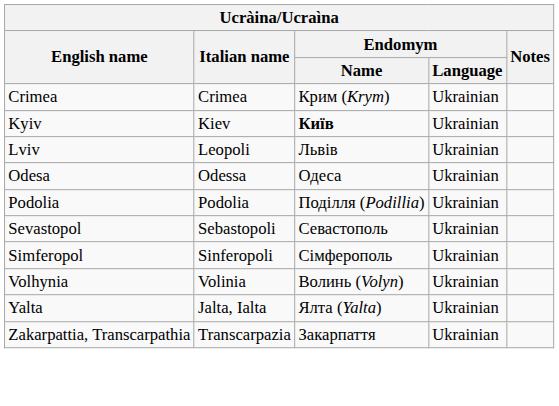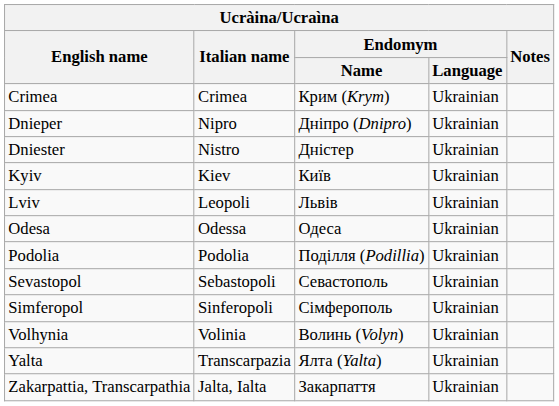 <table class="wikitable sortable">
 <tr>
 <th colspan="5"> Ucràina/Ucraìna</th>
 </tr>
 <tr>
 <th rowspan="2">English name</th>
 <th rowspan="2">Italian name</th>
 <th colspan="2">Endomym</th>
 <th rowspan="2">Notes</th>
 </tr>
 <tr>
 <th>Name</th>
 <th>Language</th>
 </tr>
 <tr>
 <td>Crimea</td>
 <td>Crimea</td>
 <td>Крим (<em>Krym</em>)</td>
 <td>Ukrainian</td>
 <td></td>
 </tr>
 <tr>
+<td>Dnieper</td>
+<td>Nipro</td>
+<td>Дніпро (<em>Dnipro</em>)</td>
+<td>Ukrainian</td>
+<td></td>
+</tr>
+<tr>
+<td>Dniester</td>
+<td>Nistro</td>
+<td>Дністер</td>
+<td>Ukrainian</td>
+<td></td>
+</tr>
+<tr>
 <td>Kyiv</td>
 <td>Kiev</td>
-<td><strong>Київ</strong></td>
+<td>Київ</td>
 <td>Ukrainian</td>
 <td></td>
 </tr>
 <tr>
 <td>Lviv</td>
 <td>Leopoli</td>
 <td>Львів</td>
 <td>Ukrainian</td>
 <td></td>
 </tr>
 <tr>
 <td>Odesa</td>
 <td>Odessa</td>
 <td>Одеса</td>
 <td>Ukrainian</td>
 <td></td>
 </tr>
 <tr>
 <td>Podolia</td>
 <td>Podolia</td>
 <td>Поділля (<em>Podillia</em>)</td>
 <td>Ukrainian</td>
 <td></td>
 </tr>
 <tr>
 <td>Sevastopol</td>
 <td>Sebastopoli</td>
 <td>Севастополь</td>
 <td>Ukrainian</td>
 <td></td>
 </tr>
 <tr>
 <td>Simferopol</td>
 <td>Sinferopoli</td>
 <td>Сімферополь</td>
 <td>Ukrainian</td>
 <td></td>
 </tr>
 <tr>
 <td>Volhynia</td>
 <td>Volinia</td>
 <td>Волинь (<em>Volyn</em>)</td>
 <td>Ukrainian</td>
 <td></td>
 </tr>
 <tr>
 <td>Yalta</td>
-<td>Jalta, Ialta</td>
+<td>Transcarpazia</td>
 <td>Ялта (<em>Yalta</em>)</td>
 <td>Ukrainian</td>
 <td></td>
 </tr>
 <tr>
 <td>Zakarpattia, Transcarpathia</td>
-<td>Transcarpazia</td>
+<td>Jalta, Ialta</td>
 <td>Закарпаття</td>
 <td>Ukrainian</td>
 <td></td>
 </tr>
 </table>
